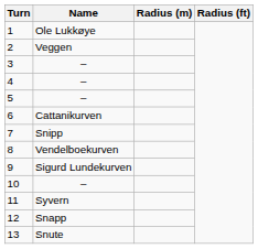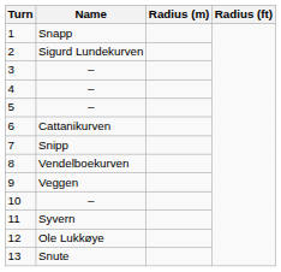 <table class="wikitable plainrowheaders">
 <tr>
 <th scope=col>Turn</th>
 <th scope=col>Name</th>
 <th scope=col>Radius (m)</th>
 <th scope=col>Radius (ft)</th>
 </tr>
 <tr>
 <td scope=row>1</td>
-<td>Ole Lukkøye</td>
+<td>Snapp</td>
 <td></td>
 </tr>
 <tr>
 <td scope=row>2</td>
-<td>Veggen</td>
+<td>Sigurd Lundekurven</td>
 <td></td>
 </tr>
 <tr>
 <td scope=row>3</td>
 <td align=center>–</td>
 <td></td>
 </tr>
 <tr>
 <td scope=row>4</td>
 <td align=center>–</td>
 <td></td>
 </tr>
 <tr>
 <td scope=row>5</td>
 <td align=center>–</td>
 <td></td>
 </tr>
 <tr>
 <td scope=row>6</td>
 <td>Cattanikurven</td>
 <td></td>
 </tr>
 <tr>
 <td scope=row>7</td>
 <td>Snipp</td>
 <td></td>
 </tr>
 <tr>
 <td scope=row>8</td>
 <td>Vendelboekurven</td>
 <td></td>
 </tr>
 <tr>
 <td scope=row>9</td>
-<td>Sigurd Lundekurven</td>
+<td>Veggen</td>
 <td></td>
 </tr>
 <tr>
 <td scope=row>10</td>
 <td align=center>–</td>
 <td></td>
 </tr>
 <tr>
 <td scope=row>11</td>
 <td>Syvern</td>
 <td></td>
 </tr>
 <tr>
 <td scope=row>12</td>
-<td>Snapp</td>
+<td>Ole Lukkøye</td>
 <td></td>
 </tr>
 <tr>
 <td scope=row>13</td>
 <td>Snute</td>
 <td></td>
 </tr>
 </table>
